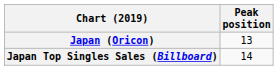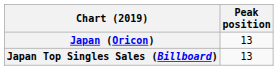 <table class="wikitable sortable plainrowheaders">
 <tr>
 <th scope="col">Chart (2019)</th>
 <th scope="col">Peak<br>position</th>
 </tr>
 <tr>
 <th scope="row"><a href='#'>Japan</a> (<a href='#'>Oricon</a>)</th>
 <td align="center">13</td>
 </tr>
 <tr>
 <th scope="row">Japan Top Singles Sales (<em><a href='#'>Billboard</a></em>)</th>
-<td align="center">14</td>
+<td align="center">13</td>
 </tr>
 </table>
